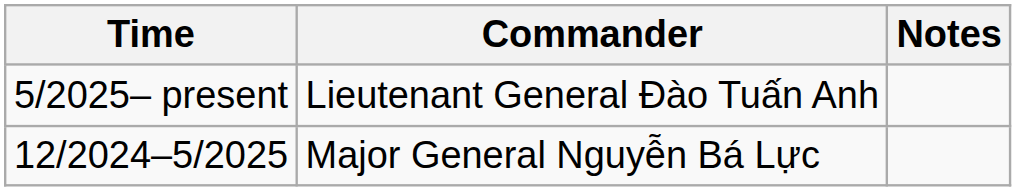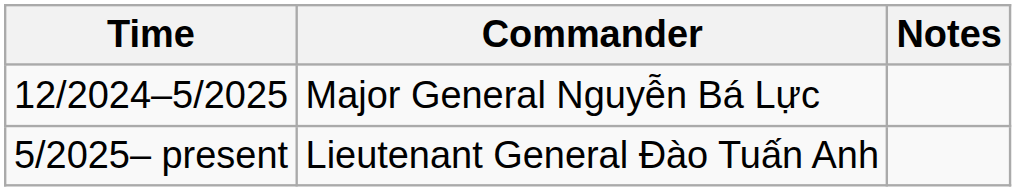 <table class="wikitable">
 <tr>
 <th>Time</th>
 <th>Commander</th>
 <th>Notes</th>
 </tr>
 <tr>
+<td>12/2024–5/2025</td>
+<td>Major General Nguyễn Bá Lực</td>
+<td></td>
+</tr>
+<tr>
 <td>5/2025– present</td>
 <td>Lieutenant General Đào Tuấn Anh</td>
 <td></td>
 </tr>
-<tr>
-<td>12/2024–5/2025</td>
-<td>Major General Nguyễn Bá Lực</td>
-<td></td>
-</tr>
 </table>
